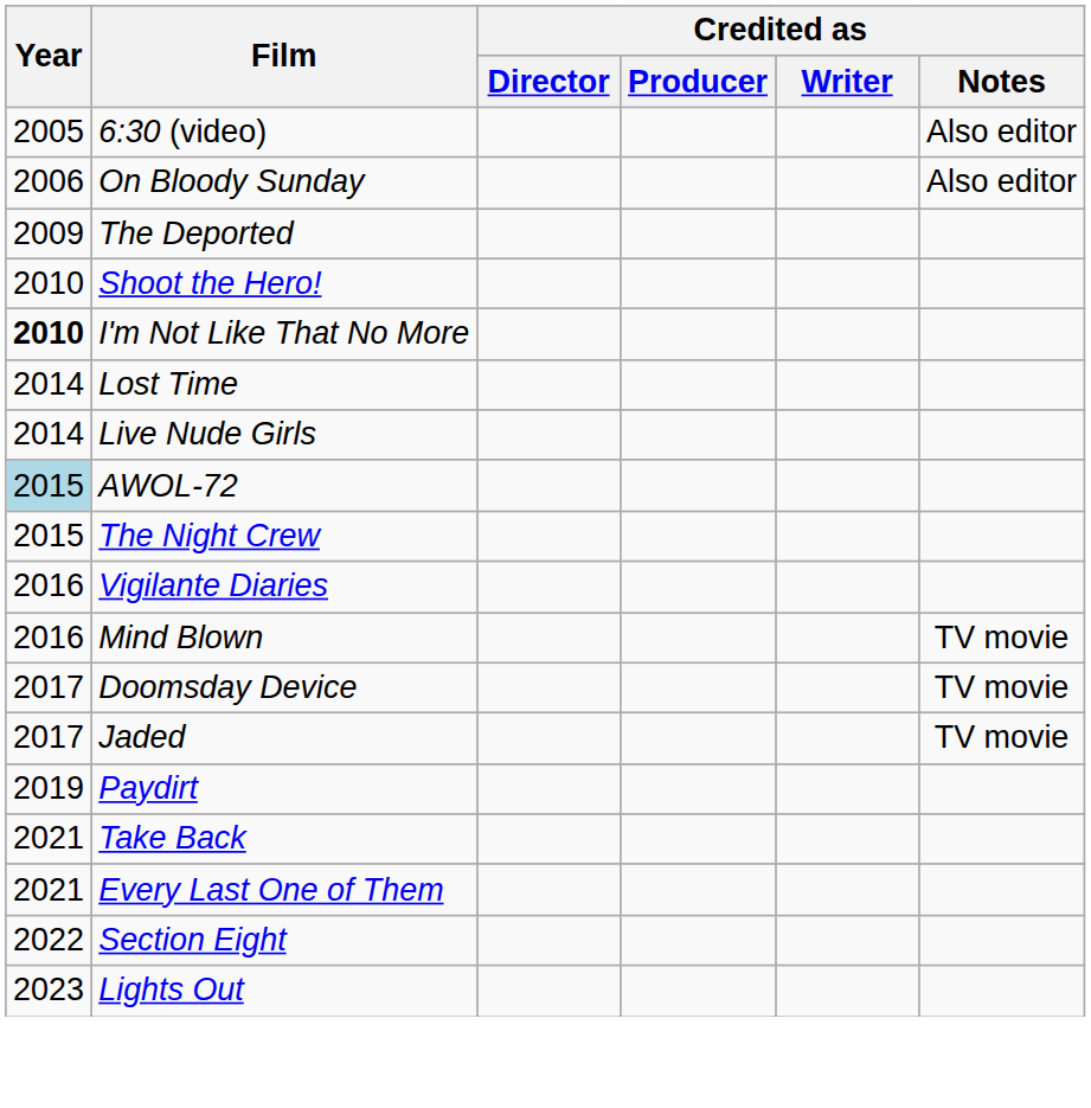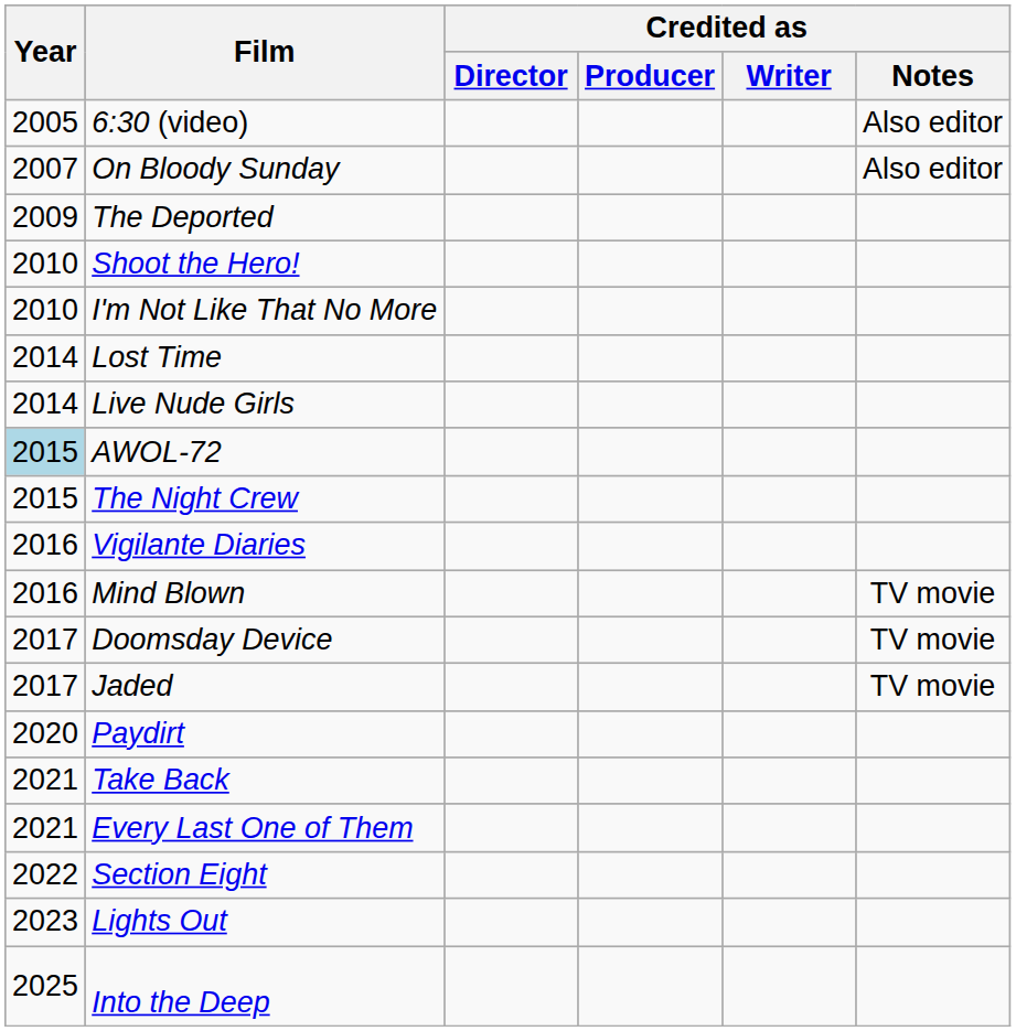 <table class="wikitable">
 <tr>
 <th rowspan="2" style="width:33px;">Year</th>
 <th rowspan="2">Film</th>
 <th colspan="4">Credited as</th>
 </tr>
 <tr>
 <th width=65><a href='#'>Director</a></th>
 <th width=65><a href='#'>Producer</a></th>
 <th width=65><a href='#'>Writer</a></th>
 <th>Notes</th>
 </tr>
 <tr style="text-align:center;">
 <td>2005</td>
 <td style="text-align:left;"><em>6:30</em> (video)</td>
 <td></td>
 <td></td>
 <td></td>
 <td>Also editor</td>
 </tr>
 <tr style="text-align:center;">
-<td>2006</td>
+<td>2007</td>
 <td style="text-align:left;"><em>On Bloody Sunday</em></td>
 <td></td>
 <td></td>
 <td></td>
 <td>Also editor</td>
 </tr>
 <tr style="text-align:center;">
 <td>2009</td>
 <td style="text-align:left;"><em>The Deported</em></td>
 <td></td>
 <td></td>
 <td></td>
 <td></td>
 </tr>
 <tr style="text-align:center;">
 <td>2010</td>
 <td style="text-align:left;"><em><a href='#'>Shoot the Hero!</a></em></td>
 <td></td>
 <td></td>
 <td></td>
 <td></td>
 </tr>
 <tr style="text-align:center;">
-<td><strong>2010</strong></td>
+<td>2010</td>
 <td style="text-align:left;"><em>I'm Not Like That No More</em></td>
 <td></td>
 <td></td>
 <td></td>
 <td></td>
 </tr>
 <tr style="text-align:center;">
 <td>2014</td>
 <td style="text-align:left;"><em>Lost Time</em></td>
 <td></td>
 <td></td>
 <td></td>
 <td></td>
 </tr>
 <tr style="text-align:center;">
 <td>2014</td>
 <td style="text-align:left;"><em>Live Nude Girls</em></td>
 <td></td>
 <td></td>
 <td></td>
 <td></td>
 </tr>
 <tr style="text-align:center;">
 <td style="background: lightblue;">2015</td>
 <td style="text-align:left;"><em>AWOL-72</em></td>
 <td></td>
 <td></td>
 <td></td>
 <td></td>
 </tr>
 <tr style="text-align:center;">
 <td>2015</td>
 <td style="text-align:left;"><em><a href='#'>The Night Crew</a></em></td>
 <td></td>
 <td></td>
 <td></td>
 <td></td>
 </tr>
 <tr style="text-align:center;">
 <td>2016</td>
 <td style="text-align:left;"><em><a href='#'>Vigilante Diaries</a></em></td>
 <td></td>
 <td></td>
 <td></td>
 <td></td>
 </tr>
 <tr style="text-align:center;">
 <td>2016</td>
 <td style="text-align:left;"><em>Mind Blown</em></td>
 <td></td>
 <td></td>
 <td></td>
 <td>TV movie</td>
 </tr>
 <tr style="text-align:center;">
 <td>2017</td>
 <td style="text-align:left;"><em>Doomsday Device</em></td>
 <td></td>
 <td></td>
 <td></td>
 <td>TV movie</td>
 </tr>
 <tr style="text-align:center;">
 <td>2017</td>
 <td style="text-align:left;"><em>Jaded</em></td>
 <td></td>
 <td></td>
 <td></td>
 <td>TV movie</td>
 </tr>
 <tr style="text-align:center;">
-<td>2019</td>
+<td>2020</td>
 <td style="text-align:left;"><em><a href='#'>Paydirt</a></em></td>
 <td></td>
 <td></td>
 <td></td>
 <td></td>
 </tr>
 <tr style="text-align:center;">
 <td>2021</td>
 <td style="text-align:left;"><em><a href='#'>Take Back</a></em></td>
 <td></td>
 <td></td>
 <td></td>
 <td></td>
 </tr>
 <tr style="text-align:center;">
 <td>2021</td>
 <td style="text-align:left;"><em><a href='#'>Every Last One of Them</a></em></td>
 <td></td>
 <td></td>
 <td></td>
 <td></td>
 </tr>
 <tr style="text-align:center;">
 <td>2022</td>
 <td style="text-align:left;"><em><a href='#'>Section Eight</a></em></td>
 <td></td>
 <td></td>
 <td></td>
 <td></td>
 </tr>
 <tr style="text-align:center;">
 <td>2023</td>
 <td style="text-align:left;"><em><a href='#'>Lights Out</a></em></td>
 <td></td>
 <td></td>
 <td></td>
 <td></td>
 </tr>
+<tr style="text-align:center;">
+<td>2025</td>
+<td style="text-align:left;"><br><em><a href='#'>Into the Deep</a></em></td>
+<td></td>
+<td></td>
+<td></td>
+<td></td>
+</tr>
 </table>
